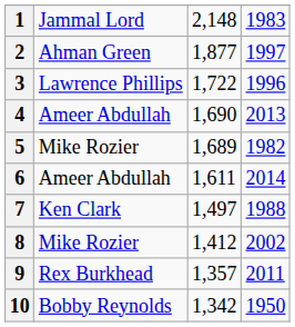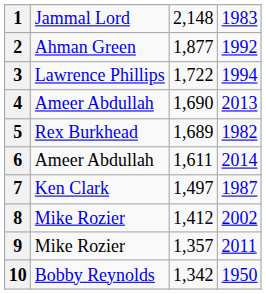 <table class=wikitable>
 <tr>
 </tr>
 <tr>
 <th>1</th>
 <td><a href='#'>Jammal Lord</a></td>
 <td>2,148</td>
 <td><a href='#'>1983</a></td>
 </tr>
 <tr>
 <th>2</th>
 <td><a href='#'>Ahman Green</a></td>
 <td>1,877</td>
-<td><a href='#'>1997</a></td>
+<td><a href='#'>1992</a></td>
 </tr>
 <tr>
 <th>3</th>
 <td><a href='#'>Lawrence Phillips</a></td>
 <td>1,722</td>
-<td><a href='#'>1996</a></td>
+<td><a href='#'>1994</a></td>
 </tr>
 <tr>
 <th>4</th>
 <td><a href='#'>Ameer Abdullah</a></td>
 <td>1,690</td>
 <td><a href='#'>2013</a></td>
 </tr>
 <tr>
 <th>5</th>
-<td>Mike Rozier</td>
+<td><a href='#'>Rex Burkhead</a></td>
 <td>1,689</td>
 <td><a href='#'>1982</a></td>
 </tr>
 <tr>
 <th>6</th>
 <td>Ameer Abdullah</td>
 <td>1,611</td>
 <td><a href='#'>2014</a></td>
 </tr>
 <tr>
 <th>7</th>
 <td><a href='#'>Ken Clark</a></td>
 <td>1,497</td>
-<td><a href='#'>1988</a></td>
+<td><a href='#'>1987</a></td>
 </tr>
 <tr>
 <th>8</th>
 <td><a href='#'>Mike Rozier</a></td>
 <td>1,412</td>
 <td><a href='#'>2002</a></td>
 </tr>
 <tr>
 <th>9</th>
-<td><a href='#'>Rex Burkhead</a></td>
+<td>Mike Rozier</td>
 <td>1,357</td>
 <td><a href='#'>2011</a></td>
 </tr>
 <tr>
 <th>10</th>
 <td><a href='#'>Bobby Reynolds</a></td>
 <td>1,342</td>
 <td><a href='#'>1950</a></td>
 </tr>
 </table>
